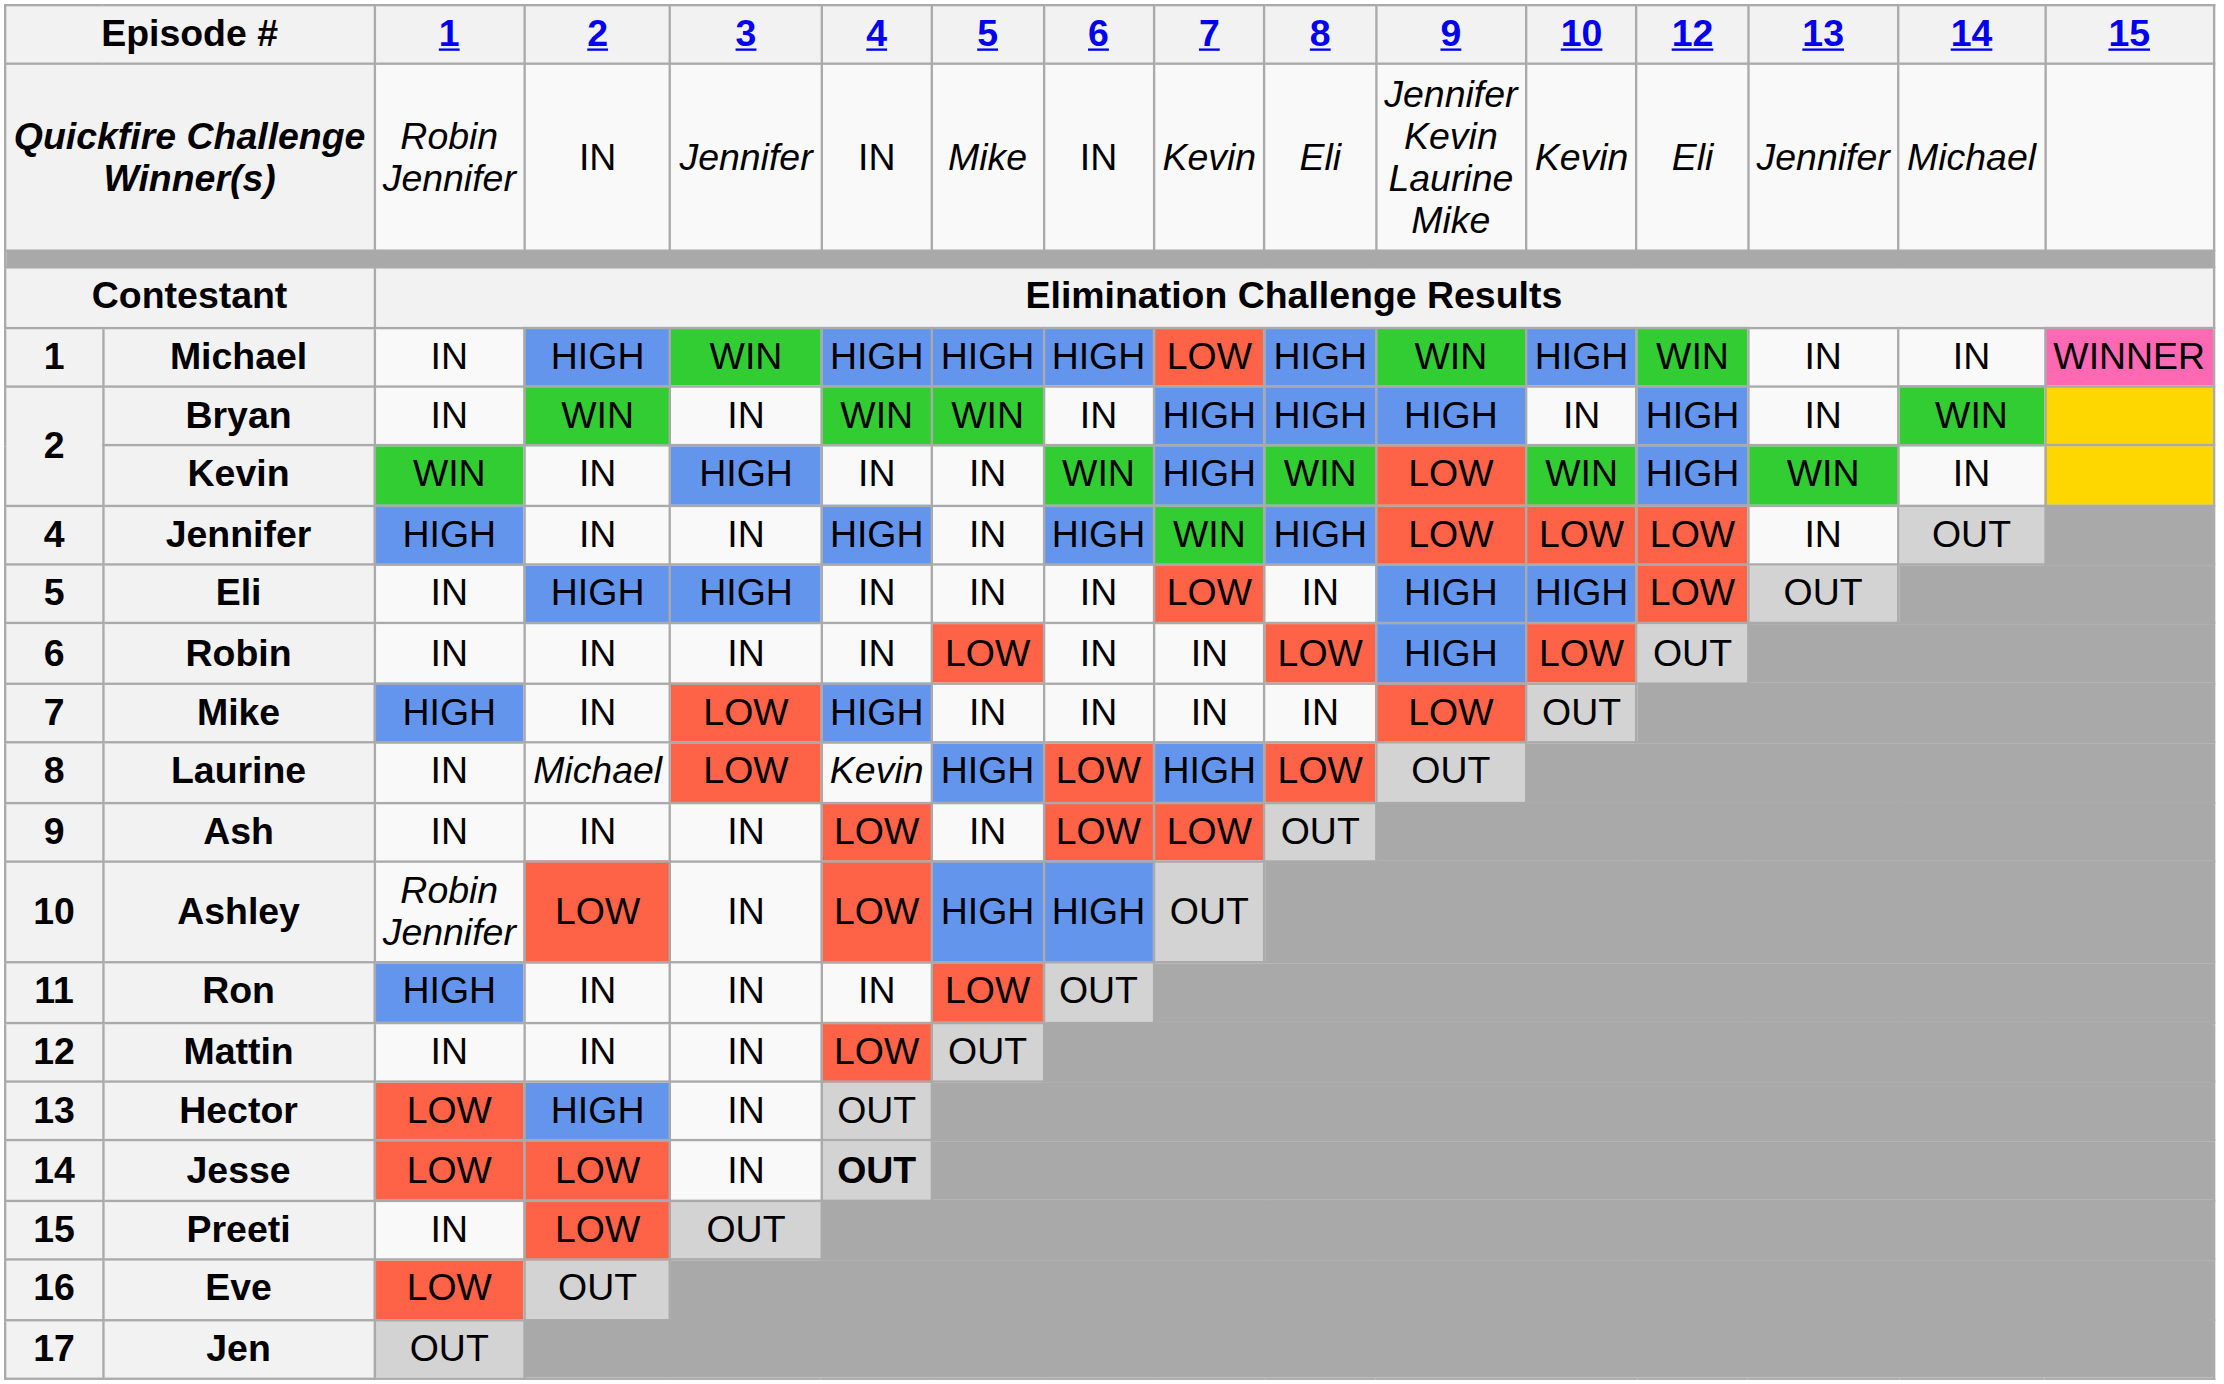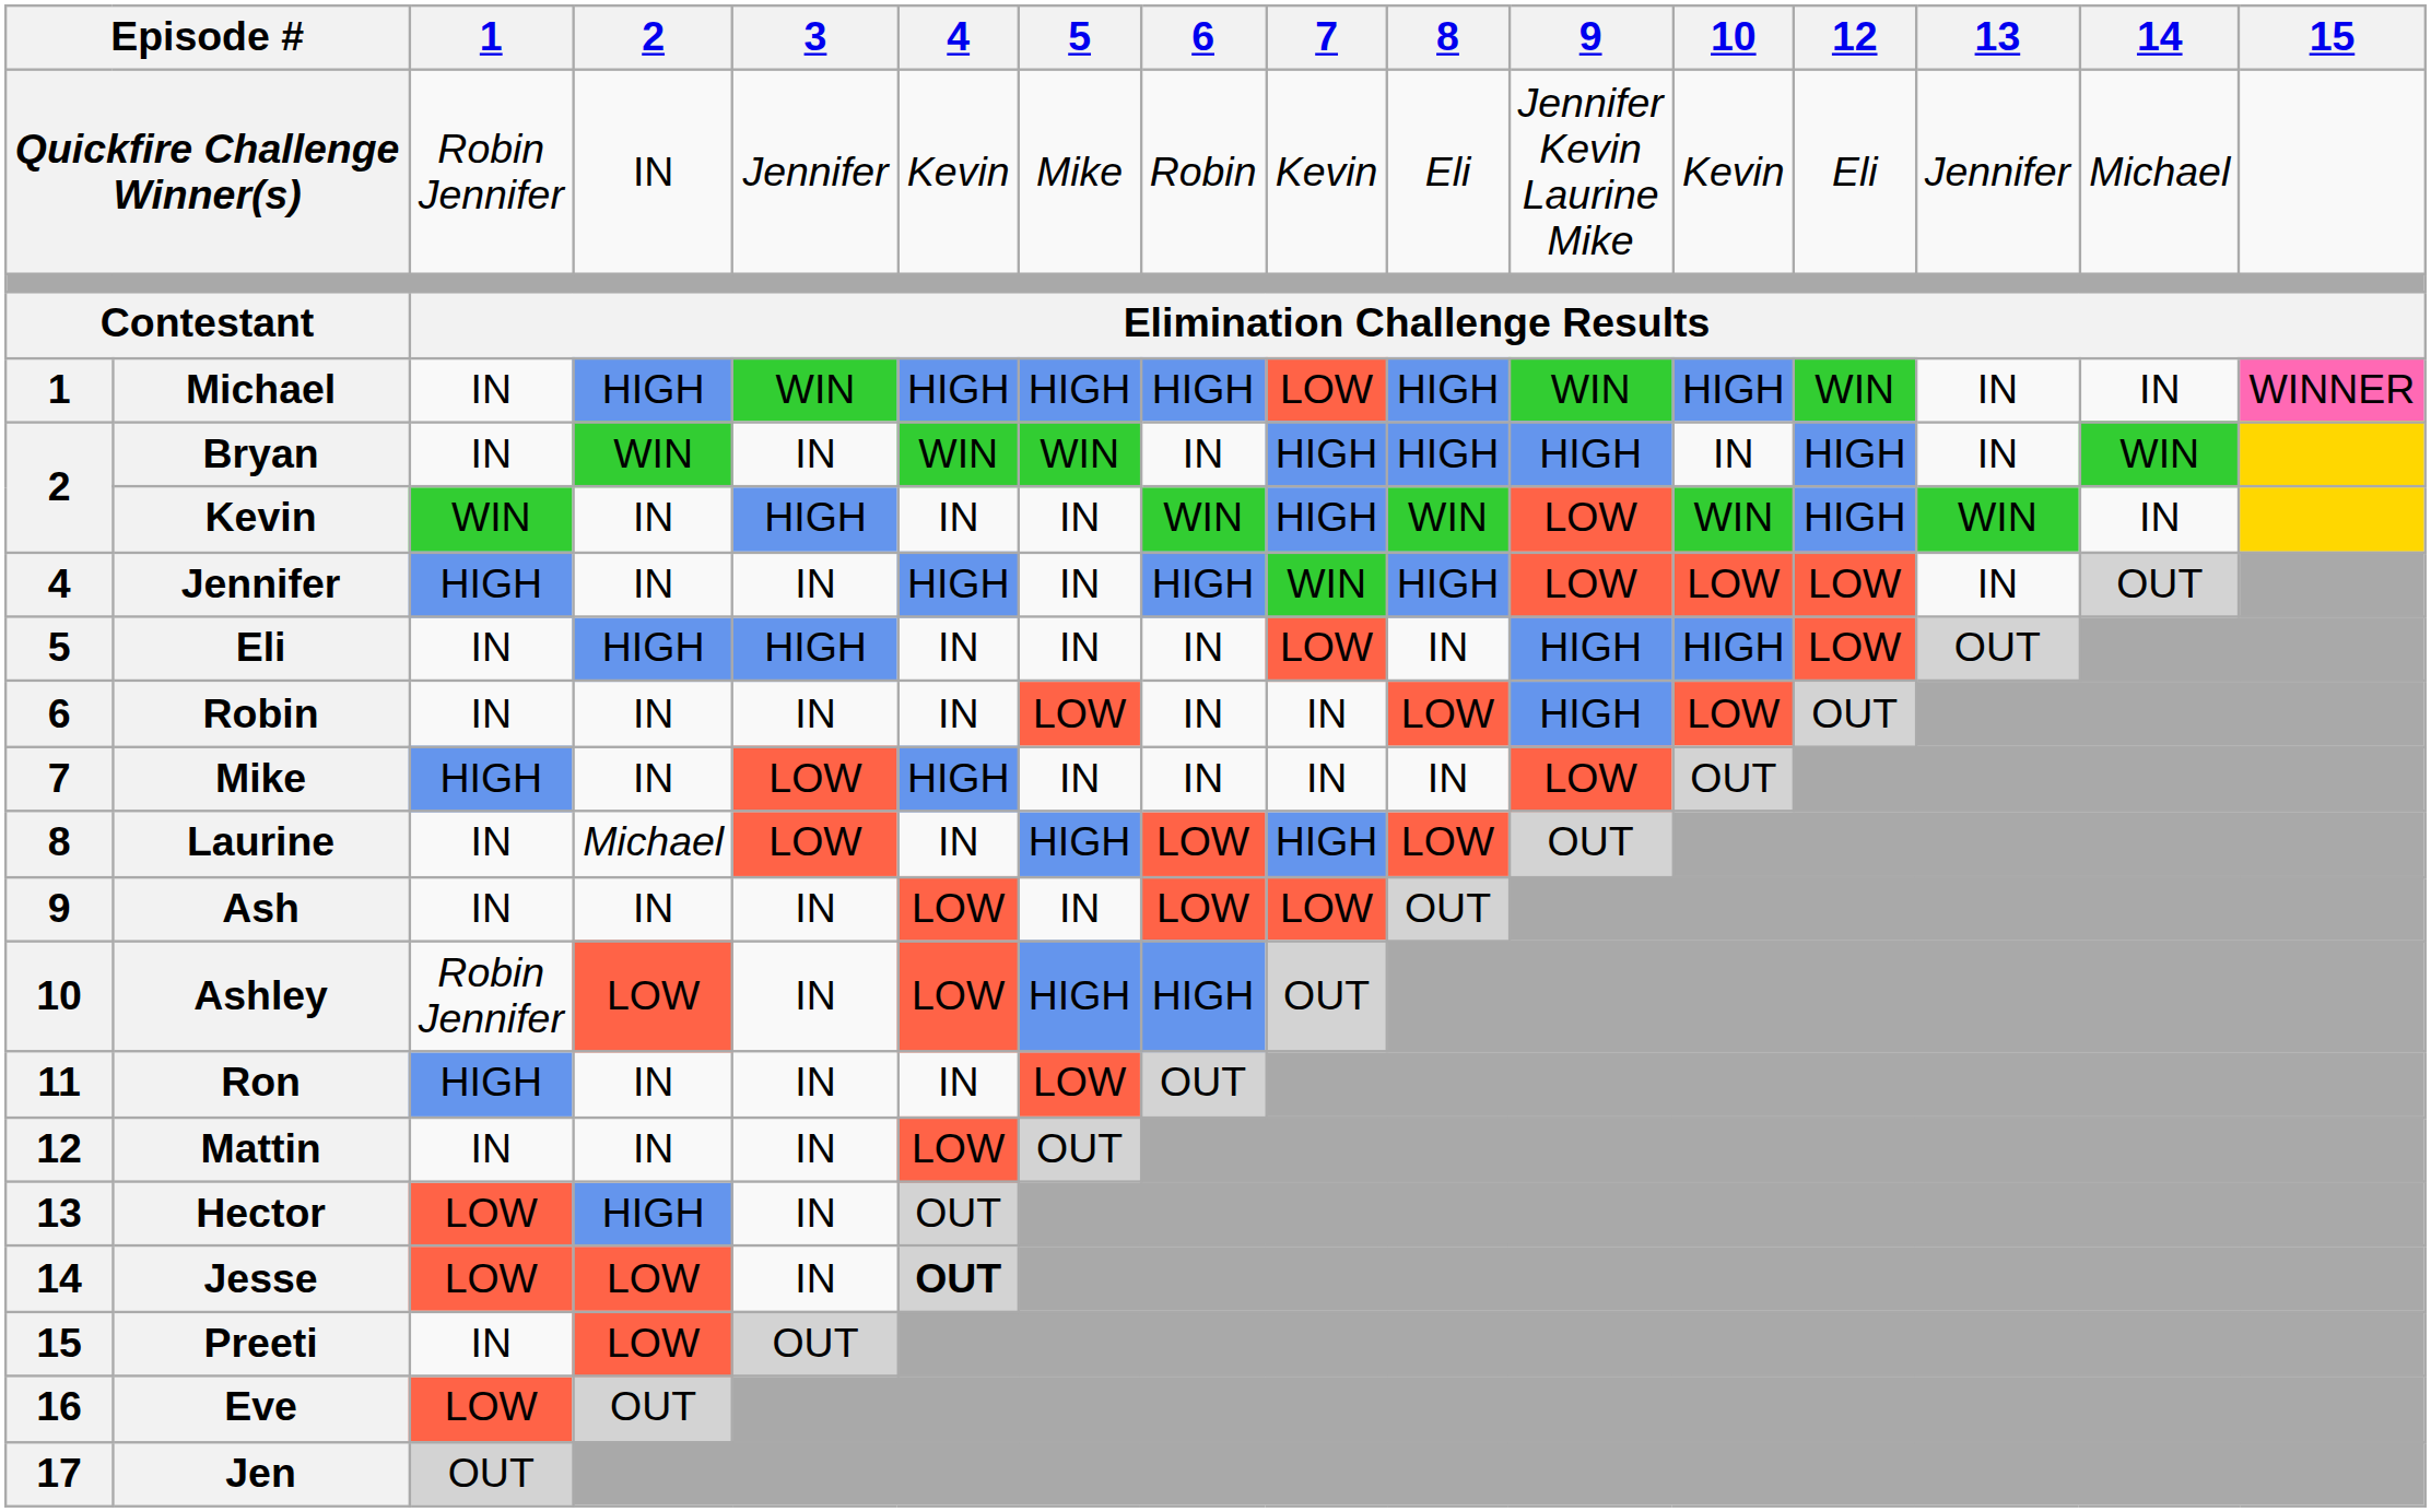 <table class="wikitable" style="text-align:center; font-size:100%">
 <tr>
 <th colspan=2>Episode #</th>
 <th><a href='#'>1</a></th>
 <th><a href='#'>2</a></th>
 <th><a href='#'>3</a></th>
 <th><a href='#'>4</a></th>
 <th><a href='#'>5</a></th>
 <th><a href='#'>6</a></th>
 <th><a href='#'>7</a></th>
 <th><a href='#'>8</a></th>
 <th><a href='#'>9</a></th>
 <th><a href='#'>10</a></th>
 <th><a href='#'>12</a></th>
 <th><a href='#'>13</a></th>
 <th><a href='#'>14</a></th>
 <th><a href='#'>15</a></th>
 </tr>
 <tr>
 <th colspan=2><em>Quickfire Challenge<br>Winner(s)</em></th>
 <td><em>Robin</em><br><em>Jennifer</em></td>
 <td>IN</td>
 <td><em>Jennifer</em></td>
-<td>IN</td>
+<td><em>Kevin</em></td>
 <td><em>Mike</em></td>
-<td>IN</td>
+<td><em>Robin</em></td>
 <td><em>Kevin</em></td>
 <td><em>Eli</em></td>
 <td><em>Jennifer</em><br><em>Kevin</em><br><em>Laurine</em><br><em>Mike</em></td>
 <td><em>Kevin</em></td>
 <td><em>Eli</em></td>
 <td><em>Jennifer</em></td>
 <td><em>Michael</em></td>
 <td></td>
 </tr>
 <tr>
 <td colspan="19" style="background:darkgrey;"></td>
 </tr>
 <tr>
 <th colspan=2>Contestant</th>
 <th colspan="17">Elimination Challenge Results</th>
 </tr>
 <tr>
 <th>1</th>
 <th>Michael</th>
 <td>IN</td>
 <td style="background:cornflowerblue;">HIGH</td>
 <td style="background:limegreen;">WIN</td>
 <td style="background:cornflowerblue;">HIGH</td>
 <td style="background:cornflowerblue;">HIGH</td>
 <td style="background:cornflowerblue;">HIGH</td>
 <td style="background:tomato;">LOW</td>
 <td style="background:cornflowerblue;">HIGH</td>
 <td style="background:limegreen;">WIN</td>
 <td style="background:cornflowerblue;">HIGH</td>
 <td style="background:limegreen;">WIN</td>
 <td>IN</td>
 <td>IN</td>
 <td style="background:hotpink;">WINNER</td>
 </tr>
 <tr>
 <th rowspan="2">2</th>
 <th>Bryan</th>
 <td>IN</td>
 <td style="background:limegreen;">WIN</td>
 <td>IN</td>
 <td style="background:limegreen;">WIN</td>
 <td style="background:limegreen;">WIN</td>
 <td>IN</td>
 <td style="background:cornflowerblue;">HIGH</td>
 <td style="background:cornflowerblue;">HIGH</td>
 <td style="background:cornflowerblue;">HIGH</td>
 <td>IN</td>
 <td style="background:cornflowerblue;">HIGH</td>
 <td>IN</td>
 <td style="background:limegreen;">WIN</td>
 <td style="background:gold;"></td>
 </tr>
 <tr>
 <th>Kevin</th>
 <td style="background:limegreen;">WIN</td>
 <td>IN</td>
 <td style="background:cornflowerblue;">HIGH</td>
 <td>IN</td>
 <td>IN</td>
 <td style="background:limegreen;">WIN</td>
 <td style="background:cornflowerblue;">HIGH</td>
 <td style="background:limegreen;">WIN</td>
 <td style="background:tomato;">LOW</td>
 <td style="background:limegreen;">WIN</td>
 <td style="background:cornflowerblue;">HIGH</td>
 <td style="background:limegreen;">WIN</td>
 <td>IN</td>
 <td style="background:gold;"></td>
 </tr>
 <tr>
 <th>4</th>
 <th>Jennifer</th>
 <td style="background:cornflowerblue;">HIGH</td>
 <td>IN</td>
 <td>IN</td>
 <td style="background:cornflowerblue;">HIGH</td>
 <td>IN</td>
 <td style="background:cornflowerblue;">HIGH</td>
 <td style="background:limegreen;">WIN</td>
 <td style="background:cornflowerblue;">HIGH</td>
 <td style="background:tomato;">LOW</td>
 <td style="background:tomato;">LOW</td>
 <td style="background:tomato;">LOW</td>
 <td>IN</td>
 <td style="background:lightgrey;">OUT</td>
 <td bgcolor="darkgray"></td>
 </tr>
 <tr>
 <th>5</th>
 <th>Eli</th>
 <td>IN</td>
 <td style="background:cornflowerblue;">HIGH</td>
 <td style="background:cornflowerblue;">HIGH</td>
 <td>IN</td>
 <td>IN</td>
 <td>IN</td>
 <td style="background:tomato;">LOW</td>
 <td>IN</td>
 <td style="background:cornflowerblue;">HIGH</td>
 <td style="background:cornflowerblue;">HIGH</td>
 <td style="background:tomato;">LOW</td>
 <td style="background:lightgrey;">OUT</td>
 <td bgcolor="darkgray" colspan=2></td>
 </tr>
 <tr>
 <th>6</th>
 <th>Robin</th>
 <td>IN</td>
 <td>IN</td>
 <td>IN</td>
 <td>IN</td>
 <td style="background:tomato;">LOW</td>
 <td>IN</td>
 <td>IN</td>
 <td style="background:tomato;">LOW</td>
 <td style="background:cornflowerblue;">HIGH</td>
 <td style="background:tomato;">LOW</td>
 <td style="background:lightgrey;">OUT</td>
 <td bgcolor="darkgray" colspan=3></td>
 </tr>
 <tr>
 <th>7</th>
 <th>Mike</th>
 <td style="background:cornflowerblue;">HIGH</td>
 <td>IN</td>
 <td style="background:tomato;">LOW</td>
 <td style="background:cornflowerblue;">HIGH</td>
 <td>IN</td>
 <td>IN</td>
 <td>IN</td>
 <td>IN</td>
 <td style="background:tomato;">LOW</td>
 <td style="background:lightgrey;">OUT</td>
 <td bgcolor="darkgray" colspan=4></td>
 </tr>
 <tr>
 <th>8</th>
 <th>Laurine</th>
 <td>IN</td>
 <td><em>Michael</em></td>
 <td style="background:tomato;">LOW</td>
-<td><em>Kevin</em></td>
+<td>IN</td>
 <td style="background:cornflowerblue;">HIGH</td>
 <td style="background:tomato;">LOW</td>
 <td style="background:cornflowerblue;">HIGH</td>
 <td style="background:tomato;">LOW</td>
 <td style="background:lightgrey;">OUT</td>
 <td bgcolor="darkgray" colspan=5></td>
 </tr>
 <tr>
 <th>9</th>
 <th>Ash</th>
 <td>IN</td>
 <td>IN</td>
 <td>IN</td>
 <td style="background:tomato;">LOW</td>
 <td>IN</td>
 <td style="background:tomato;">LOW</td>
 <td style="background:tomato;">LOW</td>
 <td style="background:lightgrey;">OUT</td>
 <td bgcolor="darkgray" colspan=6></td>
 </tr>
 <tr>
 <th>10</th>
 <th>Ashley</th>
 <td><em>Robin</em><br><em>Jennifer</em></td>
 <td style="background:tomato;">LOW</td>
 <td>IN</td>
 <td style="background:tomato;">LOW</td>
 <td style="background:cornflowerblue;">HIGH</td>
 <td style="background:cornflowerblue;">HIGH</td>
 <td style="background:lightgrey;">OUT</td>
 <td bgcolor="darkgray" colspan=7></td>
 </tr>
 <tr>
 <th>11</th>
 <th>Ron</th>
 <td style="background:cornflowerblue;">HIGH</td>
 <td>IN</td>
 <td>IN</td>
 <td>IN</td>
 <td style="background:tomato;">LOW</td>
 <td style="background:lightgrey;">OUT</td>
 <td bgcolor="darkgray" colspan=8></td>
 </tr>
 <tr>
 <th>12</th>
 <th>Mattin</th>
 <td>IN</td>
 <td>IN</td>
 <td>IN</td>
 <td style="background:tomato;">LOW</td>
 <td style="background:lightgrey;">OUT</td>
 <td bgcolor="darkgray" colspan=9></td>
 </tr>
 <tr>
 <th>13</th>
 <th>Hector</th>
 <td style="background:tomato;">LOW</td>
 <td style="background:cornflowerblue;">HIGH</td>
 <td>IN</td>
 <td style="background:lightgrey;">OUT</td>
 <td bgcolor="darkgray" colspan=10></td>
 </tr>
 <tr>
 <th>14</th>
 <th>Jesse</th>
 <td style="background:tomato;">LOW</td>
 <td style="background:tomato;">LOW</td>
 <td>IN</td>
 <td bgcolor="lightgrey"><strong>OUT</strong></td>
 <td bgcolor="darkgray" colspan=10></td>
 </tr>
 <tr>
 <th>15</th>
 <th>Preeti</th>
 <td>IN</td>
 <td style="background:tomato;">LOW</td>
 <td style="background:lightgrey;">OUT</td>
 <td bgcolor="darkgray" colspan=11></td>
 </tr>
 <tr>
 <th>16</th>
 <th>Eve</th>
 <td style="background:tomato;">LOW</td>
 <td style="background:lightgrey;">OUT</td>
 <td bgcolor="darkgray" colspan=12></td>
 </tr>
 <tr>
 <th>17</th>
 <th>Jen</th>
 <td style="background:lightgrey;">OUT</td>
 <td bgcolor="darkgray" colspan=13></td>
 </tr>
 </table>
